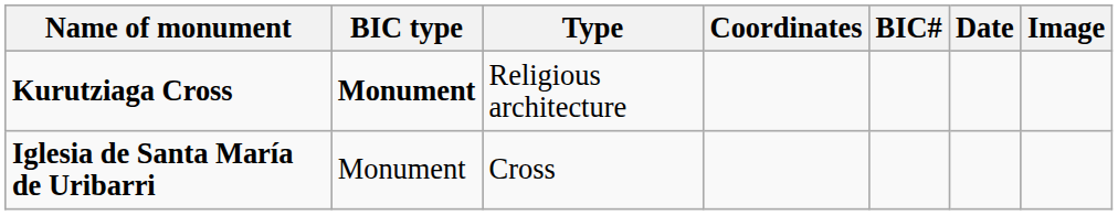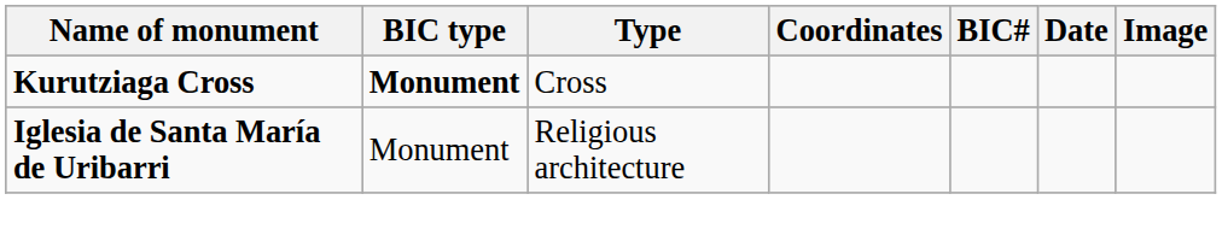 <table class="wikitable">
 <tr>
 <th>Name of monument</th>
 <th>BIC type</th>
 <th>Type</th>
 <th>Coordinates</th>
 <th>BIC#</th>
 <th>Date</th>
 <th>Image</th>
 </tr>
 <tr>
 <td><strong>Kurutziaga Cross</strong></td>
 <td><strong>Monument</strong></td>
-<td>Religious architecture</td>
+<td>Cross</td>
 <td></td>
 <td></td>
 <td></td>
 <td></td>
 </tr>
 <tr>
 <td><strong>Iglesia de Santa María de Uribarri</strong></td>
 <td>Monument</td>
-<td>Cross</td>
+<td>Religious architecture</td>
 <td></td>
 <td></td>
 <td></td>
 <td></td>
 </tr>
 </table>
